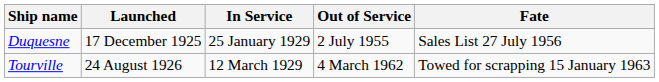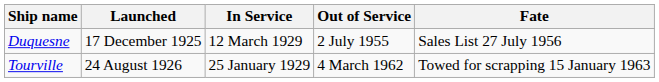 <table class="wikitable sortable">
 <tr>
 <th>Ship name</th>
 <th>Launched</th>
 <th>In Service</th>
 <th>Out of Service</th>
 <th>Fate</th>
 </tr>
 <tr>
 <td><a href='#'><em>Duquesne</em></a></td>
 <td>17 December 1925</td>
-<td>25 January 1929</td>
+<td>12 March 1929</td>
 <td>2 July 1955</td>
 <td>Sales List 27 July 1956</td>
 </tr>
 <tr>
 <td><a href='#'><em>Tourville</em></a></td>
 <td>24 August 1926</td>
-<td>12 March 1929</td>
+<td>25 January 1929</td>
 <td>4 March 1962</td>
 <td>Towed for scrapping 15 January 1963</td>
 </tr>
 </table>
